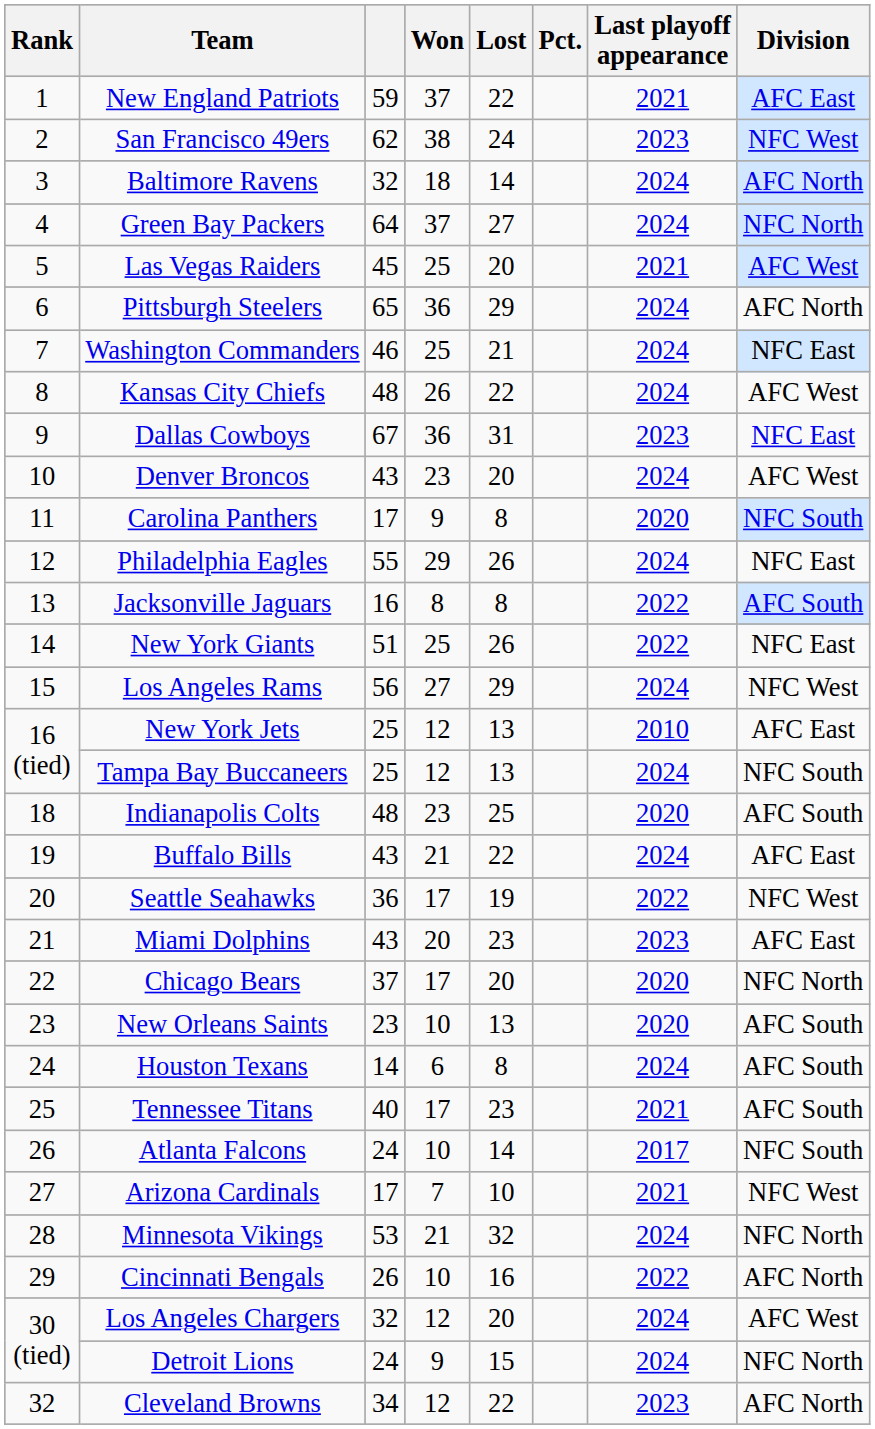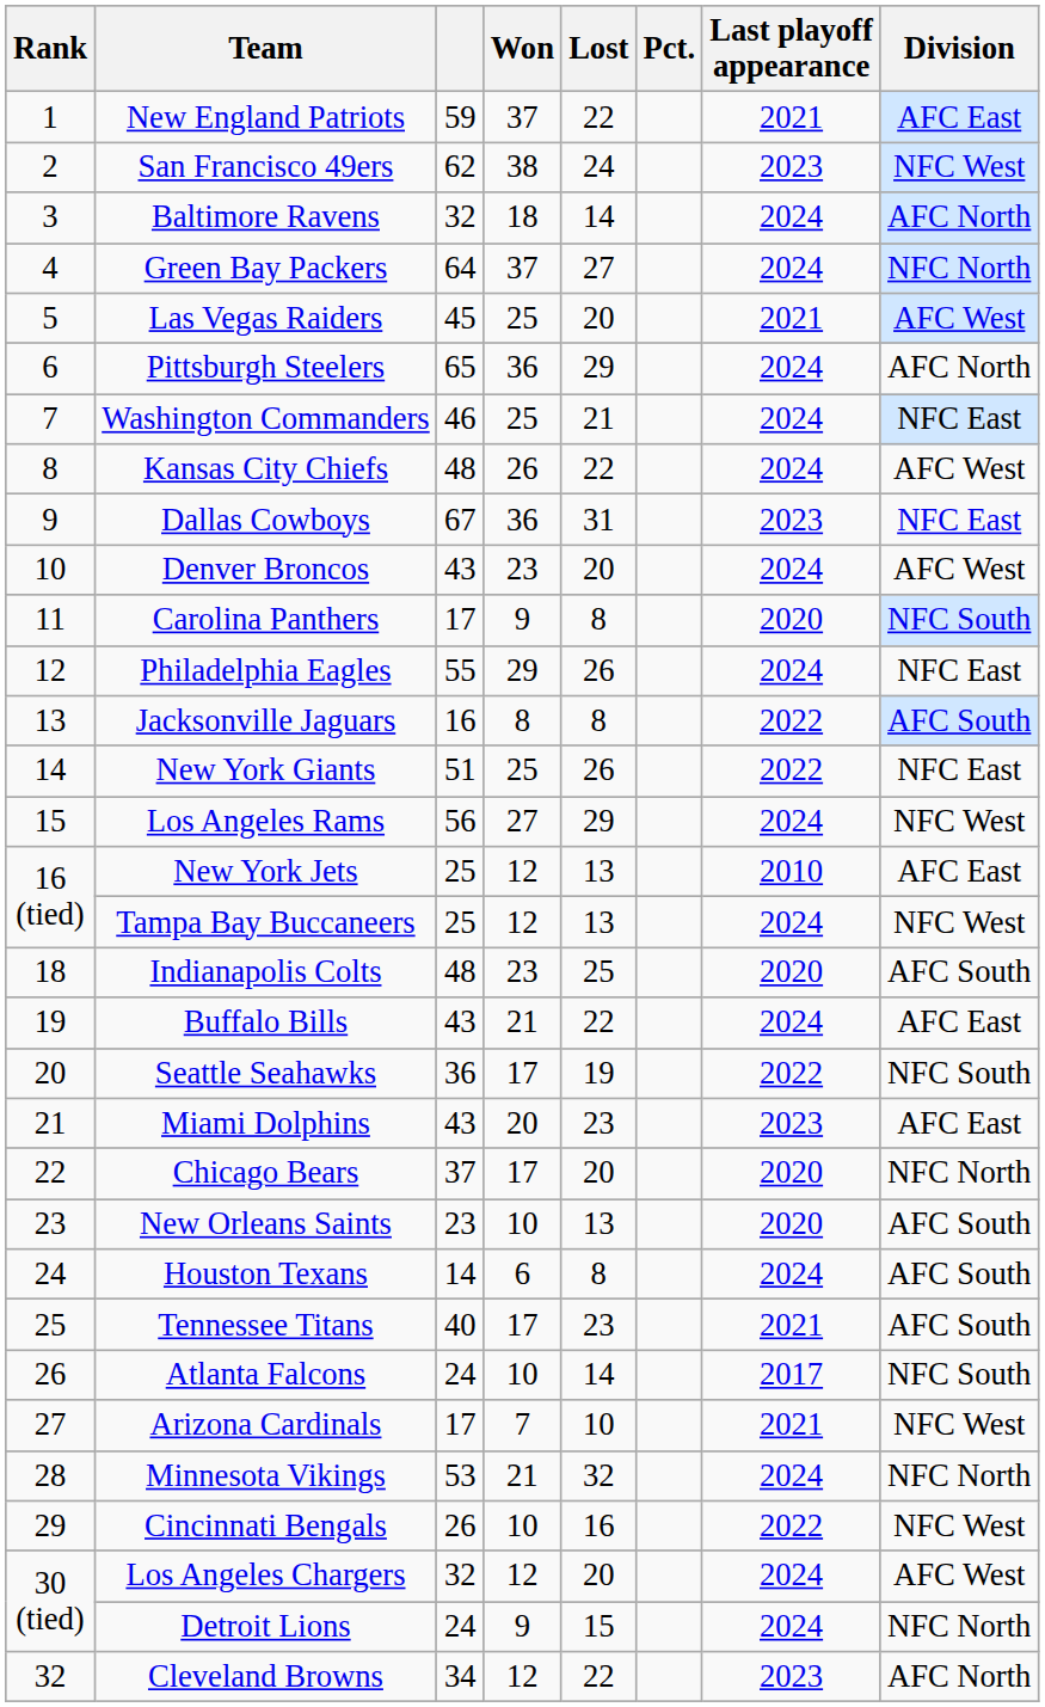 <table class="wikitable sortable" style="text-align:center" border="1">
 <tr>
 <th>Rank</th>
 <th>Team</th>
 <th></th>
 <th>Won</th>
 <th>Lost</th>
 <th>Pct.</th>
 <th>Last playoff<br>appearance</th>
 <th>Division</th>
 </tr>
 <tr>
 <td>1</td>
 <td><a href='#'>New England Patriots</a></td>
 <td>59</td>
 <td>37</td>
 <td>22</td>
 <td></td>
 <td><a href='#'>2021</a></td>
 <td bgcolor="#D0E7FF"><a href='#'>AFC East</a></td>
 </tr>
 <tr>
 <td>2</td>
 <td><a href='#'>San Francisco 49ers</a></td>
 <td>62</td>
 <td>38</td>
 <td>24</td>
 <td></td>
 <td><a href='#'>2023</a></td>
 <td bgcolor="#D0E7FF"><a href='#'>NFC West</a></td>
 </tr>
 <tr>
 <td>3</td>
 <td><a href='#'>Baltimore Ravens</a></td>
 <td>32</td>
 <td>18</td>
 <td>14</td>
 <td></td>
 <td><a href='#'>2024</a></td>
 <td bgcolor="#D0E7FF"><a href='#'>AFC North</a></td>
 </tr>
 <tr>
 <td>4</td>
 <td><a href='#'>Green Bay Packers</a></td>
 <td>64</td>
 <td>37</td>
 <td>27</td>
 <td></td>
 <td><a href='#'>2024</a></td>
 <td bgcolor="#D0E7FF"><a href='#'>NFC North</a></td>
 </tr>
 <tr>
 <td>5</td>
 <td><a href='#'>Las Vegas Raiders</a></td>
 <td>45</td>
 <td>25</td>
 <td>20</td>
 <td></td>
 <td><a href='#'>2021</a></td>
 <td bgcolor="#D0E7FF"><a href='#'>AFC West</a></td>
 </tr>
 <tr>
 <td>6</td>
 <td><a href='#'>Pittsburgh Steelers</a></td>
 <td>65</td>
 <td>36</td>
 <td>29</td>
 <td></td>
 <td><a href='#'>2024</a></td>
 <td>AFC North</td>
 </tr>
 <tr>
 <td>7</td>
 <td><a href='#'>Washington Commanders</a></td>
 <td>46</td>
 <td>25</td>
 <td>21</td>
 <td></td>
 <td><a href='#'>2024</a></td>
 <td bgcolor="#D0E7FF">NFC East</td>
 </tr>
 <tr>
 <td>8</td>
 <td><a href='#'>Kansas City Chiefs</a></td>
 <td>48</td>
 <td>26</td>
 <td>22</td>
 <td></td>
 <td><a href='#'>2024</a></td>
 <td>AFC West</td>
 </tr>
 <tr>
 <td>9</td>
 <td><a href='#'>Dallas Cowboys</a></td>
 <td>67</td>
 <td>36</td>
 <td>31</td>
 <td></td>
 <td><a href='#'>2023</a></td>
 <td><a href='#'>NFC East</a></td>
 </tr>
 <tr>
 <td>10</td>
 <td><a href='#'>Denver Broncos</a></td>
 <td>43</td>
 <td>23</td>
 <td>20</td>
 <td></td>
 <td><a href='#'>2024</a></td>
 <td>AFC West</td>
 </tr>
 <tr>
 <td>11</td>
 <td><a href='#'>Carolina Panthers</a></td>
 <td>17</td>
 <td>9</td>
 <td>8</td>
 <td></td>
 <td><a href='#'>2020</a></td>
 <td bgcolor="#D0E7FF"><a href='#'>NFC South</a></td>
 </tr>
 <tr>
 <td>12</td>
 <td><a href='#'>Philadelphia Eagles</a></td>
 <td>55</td>
 <td>29</td>
 <td>26</td>
 <td></td>
 <td><a href='#'>2024</a></td>
 <td>NFC East</td>
 </tr>
 <tr>
 <td>13</td>
 <td><a href='#'>Jacksonville Jaguars</a></td>
 <td>16</td>
 <td>8</td>
 <td>8</td>
 <td></td>
 <td><a href='#'>2022</a></td>
 <td bgcolor="#D0E7FF"><a href='#'>AFC South</a></td>
 </tr>
 <tr>
 <td>14</td>
 <td><a href='#'>New York Giants</a></td>
 <td>51</td>
 <td>25</td>
 <td>26</td>
 <td></td>
 <td><a href='#'>2022</a></td>
 <td>NFC East</td>
 </tr>
 <tr>
 <td>15</td>
 <td><a href='#'>Los Angeles Rams</a></td>
 <td>56</td>
 <td>27</td>
 <td>29</td>
 <td></td>
 <td><a href='#'>2024</a></td>
 <td>NFC West</td>
 </tr>
 <tr>
 <td rowspan="2">16<br>(tied)</td>
 <td><a href='#'>New York Jets</a></td>
 <td>25</td>
 <td>12</td>
 <td>13</td>
 <td></td>
 <td><a href='#'>2010</a></td>
 <td>AFC East</td>
 </tr>
 <tr>
 <td><a href='#'>Tampa Bay Buccaneers</a></td>
 <td>25</td>
 <td>12</td>
 <td>13</td>
 <td></td>
 <td><a href='#'>2024</a></td>
-<td>NFC South</td>
+<td>NFC West</td>
 </tr>
 <tr>
 <td>18</td>
 <td><a href='#'>Indianapolis Colts</a></td>
 <td>48</td>
 <td>23</td>
 <td>25</td>
 <td></td>
 <td><a href='#'>2020</a></td>
 <td>AFC South</td>
 </tr>
 <tr>
 <td>19</td>
 <td><a href='#'>Buffalo Bills</a></td>
 <td>43</td>
 <td>21</td>
 <td>22</td>
 <td></td>
 <td><a href='#'>2024</a></td>
 <td>AFC East</td>
 </tr>
 <tr>
 <td>20</td>
 <td><a href='#'>Seattle Seahawks</a></td>
 <td>36</td>
 <td>17</td>
 <td>19</td>
 <td></td>
 <td><a href='#'>2022</a></td>
-<td>NFC West</td>
+<td>NFC South</td>
 </tr>
 <tr>
 <td>21</td>
 <td><a href='#'>Miami Dolphins</a></td>
 <td>43</td>
 <td>20</td>
 <td>23</td>
 <td></td>
 <td><a href='#'>2023</a></td>
 <td>AFC East</td>
 </tr>
 <tr>
 <td>22</td>
 <td><a href='#'>Chicago Bears</a></td>
 <td>37</td>
 <td>17</td>
 <td>20</td>
 <td></td>
 <td><a href='#'>2020</a></td>
 <td>NFC North</td>
 </tr>
 <tr>
 <td>23</td>
 <td><a href='#'>New Orleans Saints</a></td>
 <td>23</td>
 <td>10</td>
 <td>13</td>
 <td></td>
 <td><a href='#'>2020</a></td>
 <td>AFC South</td>
 </tr>
 <tr>
 <td>24</td>
 <td><a href='#'>Houston Texans</a></td>
 <td>14</td>
 <td>6</td>
 <td>8</td>
 <td></td>
 <td><a href='#'>2024</a></td>
 <td>AFC South</td>
 </tr>
 <tr>
 <td>25</td>
 <td><a href='#'>Tennessee Titans</a></td>
 <td>40</td>
 <td>17</td>
 <td>23</td>
 <td></td>
 <td><a href='#'>2021</a></td>
 <td>AFC South</td>
 </tr>
 <tr>
 <td>26</td>
 <td><a href='#'>Atlanta Falcons</a></td>
 <td>24</td>
 <td>10</td>
 <td>14</td>
 <td></td>
 <td><a href='#'>2017</a></td>
 <td>NFC South</td>
 </tr>
 <tr>
 <td>27</td>
 <td><a href='#'>Arizona Cardinals</a></td>
 <td>17</td>
 <td>7</td>
 <td>10</td>
 <td></td>
 <td><a href='#'>2021</a></td>
 <td>NFC West</td>
 </tr>
 <tr>
 <td>28</td>
 <td><a href='#'>Minnesota Vikings</a></td>
 <td>53</td>
 <td>21</td>
 <td>32</td>
 <td></td>
 <td><a href='#'>2024</a></td>
 <td>NFC North</td>
 </tr>
 <tr>
 <td>29</td>
 <td><a href='#'>Cincinnati Bengals</a></td>
 <td>26</td>
 <td>10</td>
 <td>16</td>
 <td></td>
 <td><a href='#'>2022</a></td>
-<td>AFC North</td>
+<td>NFC West</td>
 </tr>
 <tr>
 <td rowspan="2">30<br>(tied)</td>
 <td><a href='#'>Los Angeles Chargers</a></td>
 <td>32</td>
 <td>12</td>
 <td>20</td>
 <td></td>
 <td><a href='#'>2024</a></td>
 <td>AFC West</td>
 </tr>
 <tr>
 <td><a href='#'>Detroit Lions</a></td>
 <td>24</td>
 <td>9</td>
 <td>15</td>
 <td></td>
 <td><a href='#'>2024</a></td>
 <td>NFC North</td>
 </tr>
 <tr>
 <td>32</td>
 <td><a href='#'>Cleveland Browns</a></td>
 <td>34</td>
 <td>12</td>
 <td>22</td>
 <td></td>
 <td><a href='#'>2023</a></td>
 <td>AFC North</td>
 </tr>
 </table>
